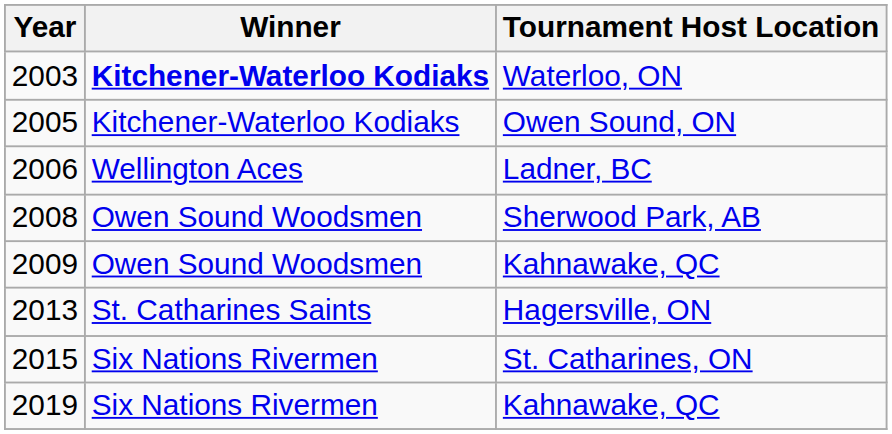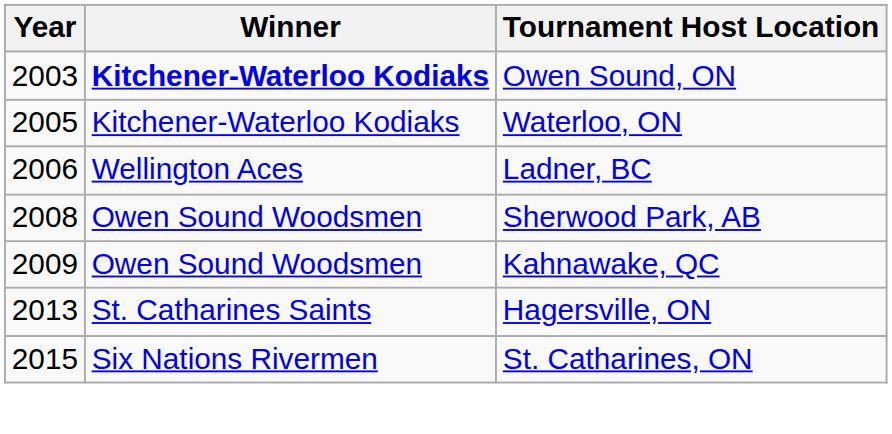 <table class="wikitable">
 <tr>
 <th>Year</th>
 <th>Winner</th>
 <th>Tournament Host Location</th>
 </tr>
 <tr>
 <td>2003</td>
 <td><strong><a href='#'>Kitchener-Waterloo Kodiaks</a></strong></td>
-<td><a href='#'>Waterloo, ON</a></td>
+<td><a href='#'>Owen Sound, ON</a></td>
 </tr>
 <tr>
 <td>2005</td>
 <td><a href='#'>Kitchener-Waterloo Kodiaks</a></td>
-<td><a href='#'>Owen Sound, ON</a></td>
+<td><a href='#'>Waterloo, ON</a></td>
 </tr>
 <tr>
 <td>2006</td>
 <td><a href='#'>Wellington Aces</a></td>
 <td><a href='#'>Ladner, BC</a></td>
 </tr>
 <tr>
 <td>2008</td>
 <td><a href='#'>Owen Sound Woodsmen</a></td>
 <td><a href='#'>Sherwood Park, AB</a></td>
 </tr>
 <tr>
 <td>2009</td>
 <td><a href='#'>Owen Sound Woodsmen</a></td>
 <td><a href='#'>Kahnawake, QC</a></td>
 </tr>
 <tr>
 <td>2013</td>
 <td><a href='#'>St. Catharines Saints</a></td>
 <td><a href='#'>Hagersville, ON</a></td>
 </tr>
 <tr>
 <td>2015</td>
 <td><a href='#'>Six Nations Rivermen</a></td>
 <td><a href='#'>St. Catharines, ON</a></td>
 </tr>
-<tr>
-<td>2019</td>
-<td><a href='#'>Six Nations Rivermen</a></td>
-<td><a href='#'>Kahnawake, QC</a></td>
-</tr>
 </table>
